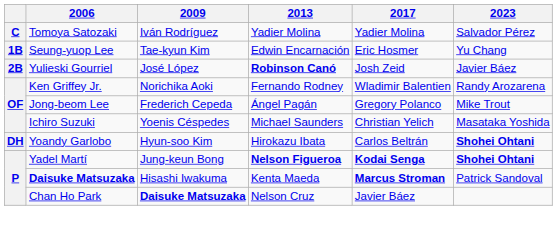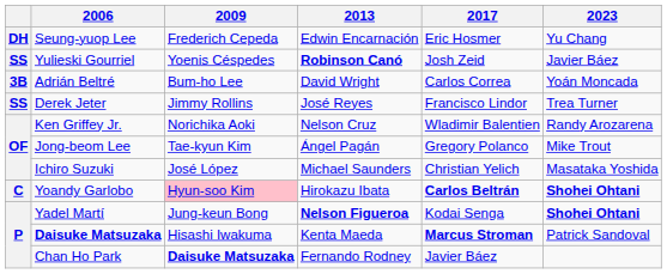 <table class="wikitable plainrowheaders">
 <tr>
 <th scope="col"></th>
 <th scope="col"><a href='#'>2006</a></th>
 <th scope="col"><a href='#'>2009</a></th>
 <th scope="col"><a href='#'>2013</a></th>
 <th scope="col"><a href='#'>2017</a></th>
 <th scope="col"><a href='#'>2023</a></th>
 </tr>
 <tr>
-<th scope="row"><a href='#'>C</a></th>
-<td> <a href='#'>Tomoya Satozaki</a></td>
-<td> <a href='#'>Iván Rodríguez</a></td>
-<td> <a href='#'>Yadier Molina</a></td>
-<td> <a href='#'>Yadier Molina</a></td>
-<td> <a href='#'>Salvador Pérez</a></td>
-</tr>
-<tr>
-<th scope="row"><a href='#'>1B</a></th>
+<th scope="row"><a href='#'>DH</a></th>
 <td> <a href='#'>Seung-yuop Lee</a></td>
-<td> <a href='#'>Tae-kyun Kim</a></td>
+<td> <a href='#'>Frederich Cepeda</a></td>
 <td> <a href='#'>Edwin Encarnación</a></td>
 <td> <a href='#'>Eric Hosmer</a></td>
 <td> <a href='#'>Yu Chang</a></td>
 </tr>
 <tr>
-<th scope="row"><a href='#'>2B</a></th>
+<th scope="row"><a href='#'>SS</a></th>
 <td> <a href='#'>Yulieski Gourriel</a></td>
-<td> <a href='#'>José López</a></td>
+<td> <a href='#'>Yoenis Céspedes</a></td>
 <td><strong> <a href='#'>Robinson Canó</a></strong></td>
 <td> <a href='#'>Josh Zeid</a></td>
 <td> <a href='#'>Javier Báez</a></td>
 </tr>
 <tr>
+<th scope="row"><a href='#'>3B</a></th>
+<td> <a href='#'>Adrián Beltré</a></td>
+<td> <a href='#'>Bum-ho Lee</a></td>
+<td> <a href='#'>David Wright</a></td>
+<td> <a href='#'>Carlos Correa</a></td>
+<td> <a href='#'>Yoán Moncada</a></td>
+</tr>
+<tr>
+<th scope="row"><a href='#'>SS</a></th>
+<td> <a href='#'>Derek Jeter</a></td>
+<td> <a href='#'>Jimmy Rollins</a></td>
+<td> <a href='#'>José Reyes</a></td>
+<td> <a href='#'>Francisco Lindor</a></td>
+<td> <a href='#'>Trea Turner</a></td>
+</tr>
+<tr>
 <th scope="row" rowspan=3><a href='#'>OF</a></th>
 <td> <a href='#'>Ken Griffey Jr.</a></td>
 <td> <a href='#'>Norichika Aoki</a></td>
-<td> <a href='#'>Fernando Rodney</a></td>
+<td> <a href='#'>Nelson Cruz</a></td>
 <td> <a href='#'>Wladimir Balentien</a></td>
 <td> <a href='#'>Randy Arozarena</a></td>
 </tr>
 <tr>
 <td> <a href='#'>Jong-beom Lee</a></td>
-<td> <a href='#'>Frederich Cepeda</a></td>
+<td> <a href='#'>Tae-kyun Kim</a></td>
 <td> <a href='#'>Ángel Pagán</a></td>
 <td> <a href='#'>Gregory Polanco</a></td>
 <td> <a href='#'>Mike Trout</a></td>
 </tr>
 <tr>
 <td> <a href='#'>Ichiro Suzuki</a></td>
-<td> <a href='#'>Yoenis Céspedes</a></td>
+<td> <a href='#'>José López</a></td>
 <td> <a href='#'>Michael Saunders</a></td>
 <td> <a href='#'>Christian Yelich</a></td>
 <td> <a href='#'>Masataka Yoshida</a></td>
 </tr>
 <tr>
-<th scope="row"><a href='#'>DH</a></th>
+<th scope="row"><a href='#'>C</a></th>
 <td> <a href='#'>Yoandy Garlobo</a></td>
-<td> <a href='#'>Hyun-soo Kim</a></td>
+<td style="background: pink;"> <a href='#'>Hyun-soo Kim</a></td>
 <td> <a href='#'>Hirokazu Ibata</a></td>
-<td> <a href='#'>Carlos Beltrán</a></td>
+<td><strong> <a href='#'>Carlos Beltrán</a></strong></td>
 <td> <strong><a href='#'>Shohei Ohtani</a></strong></td>
 </tr>
 <tr>
 <th scope="row" rowspan=3><a href='#'>P</a></th>
 <td> <a href='#'>Yadel Martí</a></td>
 <td> <a href='#'>Jung-keun Bong</a></td>
 <td><strong> <a href='#'>Nelson Figueroa</a></strong></td>
-<td><strong> <a href='#'>Kodai Senga</a></strong></td>
+<td> <a href='#'>Kodai Senga</a></td>
 <td> <strong><a href='#'>Shohei Ohtani</a></strong></td>
 </tr>
 <tr>
 <td> <strong><a href='#'>Daisuke Matsuzaka</a></strong></td>
 <td> <a href='#'>Hisashi Iwakuma</a></td>
 <td> <a href='#'>Kenta Maeda</a></td>
 <td><strong> <a href='#'>Marcus Stroman</a></strong></td>
 <td> <a href='#'>Patrick Sandoval</a></td>
 </tr>
 <tr>
 <td> <a href='#'>Chan Ho Park</a></td>
 <td> <strong><a href='#'>Daisuke Matsuzaka</a></strong></td>
-<td> <a href='#'>Nelson Cruz</a></td>
+<td> <a href='#'>Fernando Rodney</a></td>
 <td> <a href='#'>Javier Báez</a></td>
 <td> </td>
 </tr>
 </table>
